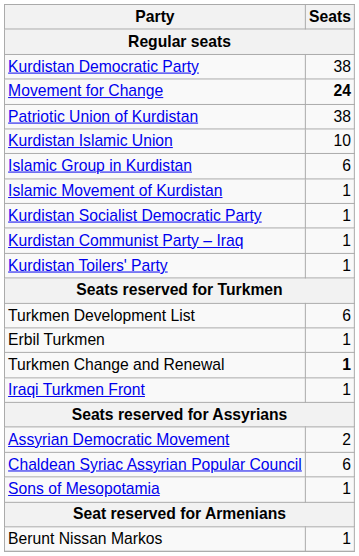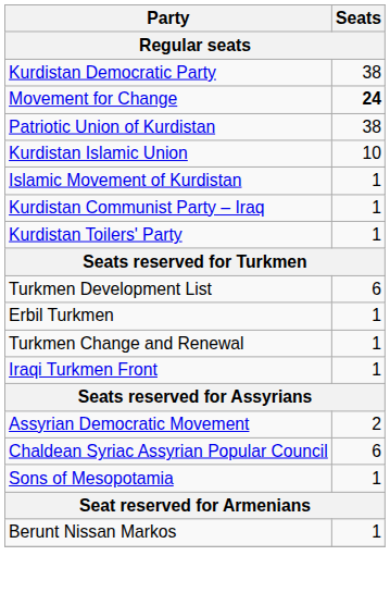 <table class="wikitable" style="text-align:center">
 <tr>
 </tr>
 <tr>
 <th>Party</th>
 <th>Seats</th>
 </tr>
 <tr>
 <th colspan="2" align="center">Regular seats</th>
 </tr>
 <tr>
 <td align=left><a href='#'>Kurdistan Democratic Party</a></td>
 <td align=right>38</td>
 </tr>
 <tr>
 <td align=left><a href='#'>Movement for Change</a></td>
 <td align=right><strong>24</strong></td>
 </tr>
 <tr>
 <td align=left><a href='#'>Patriotic Union of Kurdistan</a></td>
 <td align=right>38</td>
 </tr>
 <tr>
 <td align=left><a href='#'>Kurdistan Islamic Union</a></td>
 <td align=right>10</td>
 </tr>
 <tr>
-<td align=left><a href='#'>Islamic Group in Kurdistan</a></td>
-<td align=right>6</td>
-</tr>
-<tr>
 <td align=left><a href='#'>Islamic Movement of Kurdistan</a></td>
-<td align=right>1</td>
-</tr>
-<tr>
-<td align=left><a href='#'>Kurdistan Socialist Democratic Party</a></td>
 <td align=right>1</td>
 </tr>
 <tr>
 <td align=left><a href='#'>Kurdistan Communist Party – Iraq</a></td>
 <td align=right>1</td>
 </tr>
 <tr>
 <td align=left><a href='#'>Kurdistan Toilers' Party</a></td>
 <td align=right>1</td>
 </tr>
 <tr>
 <th colspan="2" align="center">Seats reserved for Turkmen</th>
 </tr>
 <tr>
 <td align=left>Turkmen Development List</td>
 <td align=right>6</td>
 </tr>
 <tr>
 <td align=left>Erbil Turkmen</td>
 <td align=right>1</td>
 </tr>
 <tr>
 <td align=left>Turkmen Change and Renewal</td>
-<td align=right><strong>1</strong></td>
+<td align=right>1</td>
 </tr>
 <tr>
 <td align=left><a href='#'>Iraqi Turkmen Front</a></td>
 <td align=right>1</td>
 </tr>
 <tr>
 <th colspan="2" align="center">Seats reserved for Assyrians</th>
 </tr>
 <tr>
 <td align=left><a href='#'>Assyrian Democratic Movement</a></td>
 <td align=right>2</td>
 </tr>
 <tr>
 <td align=left><a href='#'>Chaldean Syriac Assyrian Popular Council</a></td>
 <td align=right>6</td>
 </tr>
 <tr>
 <td align=left><a href='#'>Sons of Mesopotamia</a></td>
 <td align=right>1</td>
 </tr>
 <tr>
 <th colspan="2" align="center">Seat reserved for Armenians</th>
 </tr>
 <tr>
 <td align=left>Berunt Nissan Markos</td>
 <td align=right>1</td>
 </tr>
 <tr>
 </tr>
 </table>
